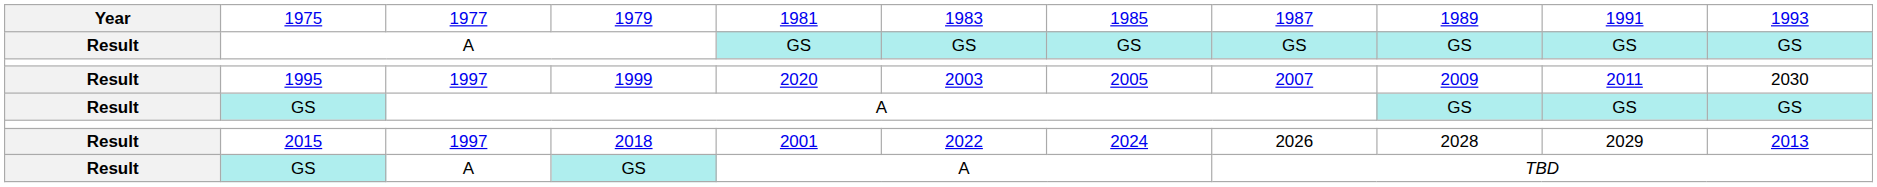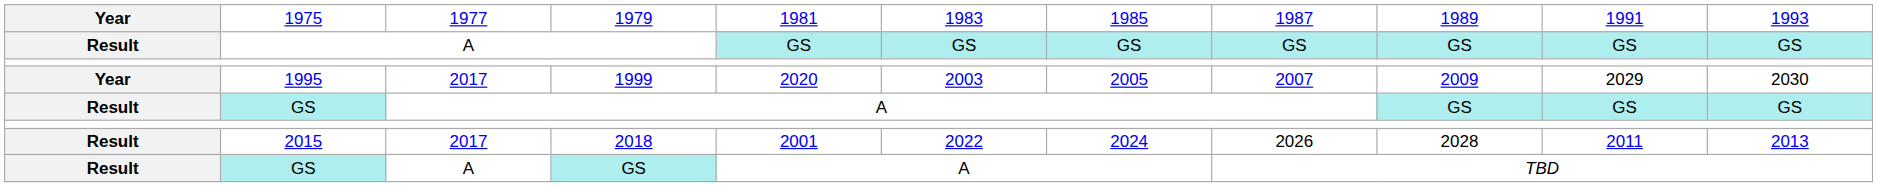 <table class="wikitable" style="text-align:center; font-size:90%; background:white;" width="100%">
 <tr>
 <th>Year</th>
 <td><a href='#'>1975</a></td>
 <td><a href='#'>1977</a></td>
 <td><a href='#'>1979</a></td>
 <td><a href='#'>1981</a></td>
 <td><a href='#'>1983</a></td>
 <td><a href='#'>1985</a></td>
 <td><a href='#'>1987</a></td>
 <td><a href='#'>1989</a></td>
 <td><a href='#'>1991</a></td>
 <td><a href='#'>1993</a></td>
 </tr>
 <tr>
 <th>Result</th>
 <td colspan="3">A</td>
 <td bgcolor="afeeee">GS</td>
 <td bgcolor="afeeee">GS</td>
 <td bgcolor="afeeee">GS</td>
 <td bgcolor="afeeee">GS</td>
 <td bgcolor="afeeee">GS</td>
 <td bgcolor="afeeee">GS</td>
 <td bgcolor="afeeee">GS</td>
 </tr>
 <tr>
 <td colspan="11"></td>
 </tr>
 <tr>
-<th>Result</th>
+<th>Year</th>
 <td><a href='#'>1995</a></td>
-<td><a href='#'>1997</a></td>
+<td><a href='#'>2017</a></td>
 <td><a href='#'>1999</a></td>
 <td><a href='#'>2020</a></td>
 <td><a href='#'>2003</a></td>
 <td><a href='#'>2005</a></td>
 <td><a href='#'>2007</a></td>
 <td><a href='#'>2009</a></td>
-<td><a href='#'>2011</a></td>
+<td>2029</td>
 <td>2030</td>
 </tr>
 <tr>
 <th>Result</th>
 <td bgcolor="afeeee">GS</td>
 <td colspan="6">A</td>
 <td bgcolor="afeeee">GS</td>
 <td bgcolor="afeeee">GS</td>
 <td bgcolor="afeeee">GS</td>
 </tr>
 <tr>
 <td colspan="11"></td>
 </tr>
 <tr>
 <th>Result</th>
 <td><a href='#'>2015</a></td>
-<td><a href='#'>1997</a></td>
+<td><a href='#'>2017</a></td>
 <td><a href='#'>2018</a></td>
 <td><a href='#'>2001</a></td>
 <td><a href='#'>2022</a></td>
 <td><a href='#'>2024</a></td>
 <td>2026</td>
 <td>2028</td>
-<td>2029</td>
+<td><a href='#'>2011</a></td>
 <td><a href='#'>2013</a></td>
 </tr>
 <tr>
 <th>Result</th>
 <td bgcolor="afeeee">GS</td>
 <td>A</td>
 <td bgcolor="afeeee">GS</td>
 <td colspan="3">A</td>
 <td colspan="4"><em>TBD</em></td>
 </tr>
 </table>
